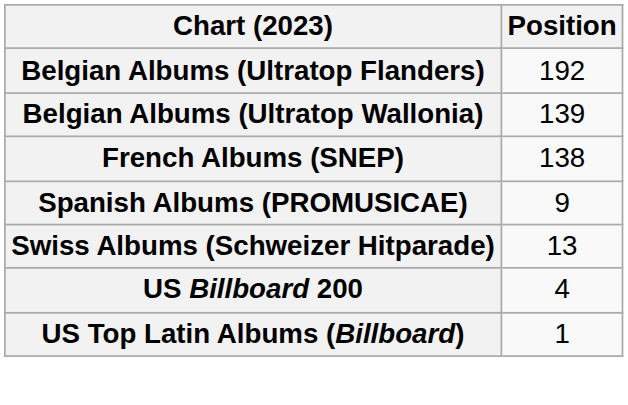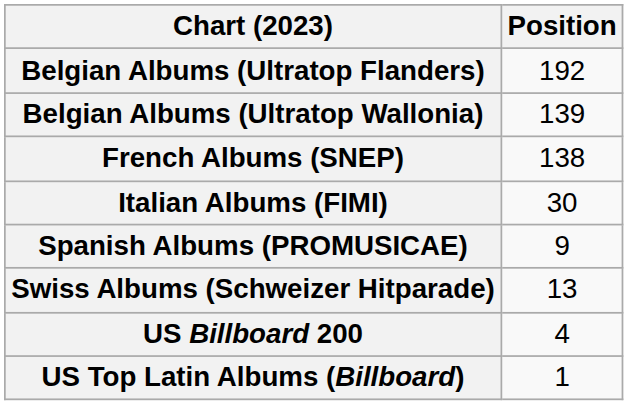 <table class="wikitable sortable plainrowheaders" style="text-align:center">
 <tr>
 <th scope="col">Chart (2023)</th>
 <th scope="col">Position</th>
 </tr>
 <tr>
 <th scope="row">Belgian Albums (Ultratop Flanders)</th>
 <td>192</td>
 </tr>
 <tr>
 <th scope="row">Belgian Albums (Ultratop Wallonia)</th>
 <td>139</td>
 </tr>
 <tr>
 <th scope="row">French Albums (SNEP)</th>
 <td>138</td>
 </tr>
 <tr>
+<th scope="row">Italian Albums (FIMI)</th>
+<td>30</td>
+</tr>
+<tr>
 <th scope="row">Spanish Albums (PROMUSICAE)</th>
 <td>9</td>
 </tr>
 <tr>
 <th scope="row">Swiss Albums (Schweizer Hitparade)</th>
 <td>13</td>
 </tr>
 <tr>
 <th scope="row">US <em>Billboard</em> 200</th>
 <td>4</td>
 </tr>
 <tr>
 <th scope="row">US Top Latin Albums (<em>Billboard</em>)</th>
 <td>1</td>
 </tr>
 </table>
